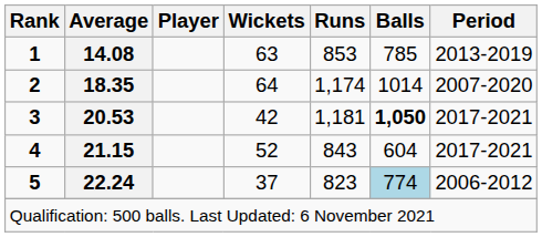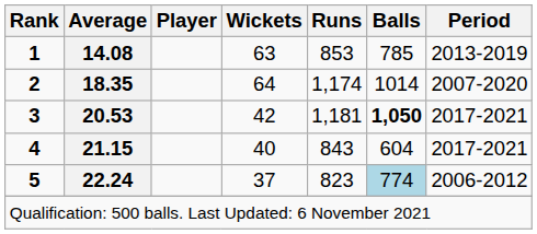 <table class="wikitable plainrowheaders sortable">
 <tr>
 <th scope=col>Rank</th>
 <th scope=col>Average</th>
 <th scope=col>Player</th>
 <th scope=col>Wickets</th>
 <th scope=col>Runs</th>
 <th scope=col>Balls</th>
 <th scope=col>Period</th>
 </tr>
 <tr>
 <td align=center><strong>1</strong></td>
 <th scope=row style=text-align:center;>14.08</th>
 <td></td>
 <td align=center>63</td>
 <td align=center>853</td>
 <td align=center>785</td>
 <td>2013-2019</td>
 </tr>
 <tr>
 <td align=center><strong>2</strong></td>
 <th scope=row style=text-align:center;>18.35</th>
 <td></td>
 <td align=center>64</td>
 <td align=center>1,174</td>
 <td align=center>1014</td>
 <td>2007-2020</td>
 </tr>
 <tr>
 <td align=center><strong>3</strong></td>
 <th scope=row style=text-align:center;>20.53</th>
 <td> </td>
 <td align=center>42</td>
 <td align=center>1,181</td>
 <td align=center><strong>1,050</strong></td>
 <td>2017-2021</td>
 </tr>
 <tr>
 <td align=center><strong>4</strong></td>
 <th scope=row style=text-align:center;>21.15</th>
 <td> </td>
-<td align=center>52</td>
+<td align=center>40</td>
 <td align=center>843</td>
 <td align=center>604</td>
 <td>2017-2021</td>
 </tr>
 <tr>
 <td align=center><strong>5</strong></td>
 <th scope=row style=text-align:center;>22.24</th>
 <td></td>
 <td align=center>37</td>
 <td align=center>823</td>
 <td align=center style="background: lightblue;">774</td>
 <td>2006-2012</td>
 </tr>
 <tr>
 </tr>
 <tr class=sortbottom>
 <td colspan=7><small>Qualification: 500 balls. Last Updated: 6 November 2021</small></td>
 </tr>
 </table>
